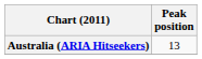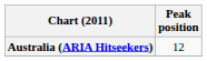 <table class="wikitable sortable plainrowheaders">
 <tr>
 <th scope="col">Chart (2011)</th>
 <th scope="col">Peak<br>position</th>
 </tr>
 <tr>
 <th scope="row">Australia (<a href='#'>ARIA Hitseekers</a>)</th>
-<td align="center">13</td>
+<td align="center">12</td>
 </tr>
 <tr>
 </tr>
 <tr>
 </tr>
 <tr>
 </tr>
 <tr>
 </tr>
 </table>
